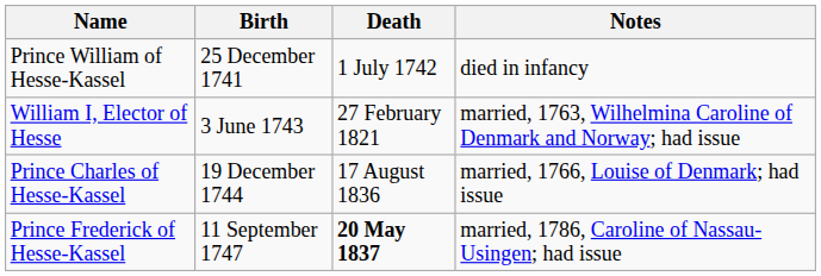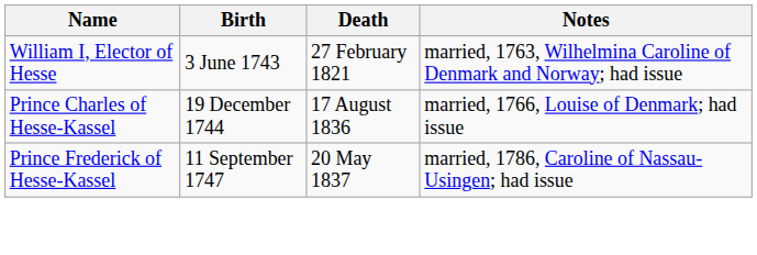 <table class="wikitable">
 <tr>
 <th>Name</th>
 <th>Birth</th>
 <th>Death</th>
 <th>Notes</th>
-</tr>
-<tr>
-<td>Prince William of Hesse-Kassel</td>
-<td>25 December 1741</td>
-<td>1 July 1742</td>
-<td>died in infancy</td>
 </tr>
 <tr>
 <td><a href='#'>William I, Elector of Hesse</a></td>
 <td>3 June 1743</td>
 <td>27 February 1821</td>
 <td>married, 1763, <a href='#'>Wilhelmina Caroline of Denmark and Norway</a>; had issue</td>
 </tr>
 <tr>
 <td><a href='#'>Prince Charles of Hesse-Kassel</a></td>
 <td>19 December 1744</td>
 <td>17 August 1836</td>
 <td>married, 1766, <a href='#'>Louise of Denmark</a>; had issue</td>
 </tr>
 <tr>
 <td><a href='#'>Prince Frederick of Hesse-Kassel</a></td>
 <td>11 September 1747</td>
-<td><strong>20 May 1837</strong></td>
+<td>20 May 1837</td>
 <td>married, 1786, <a href='#'>Caroline of Nassau-Usingen</a>; had issue</td>
 </tr>
 </table>
